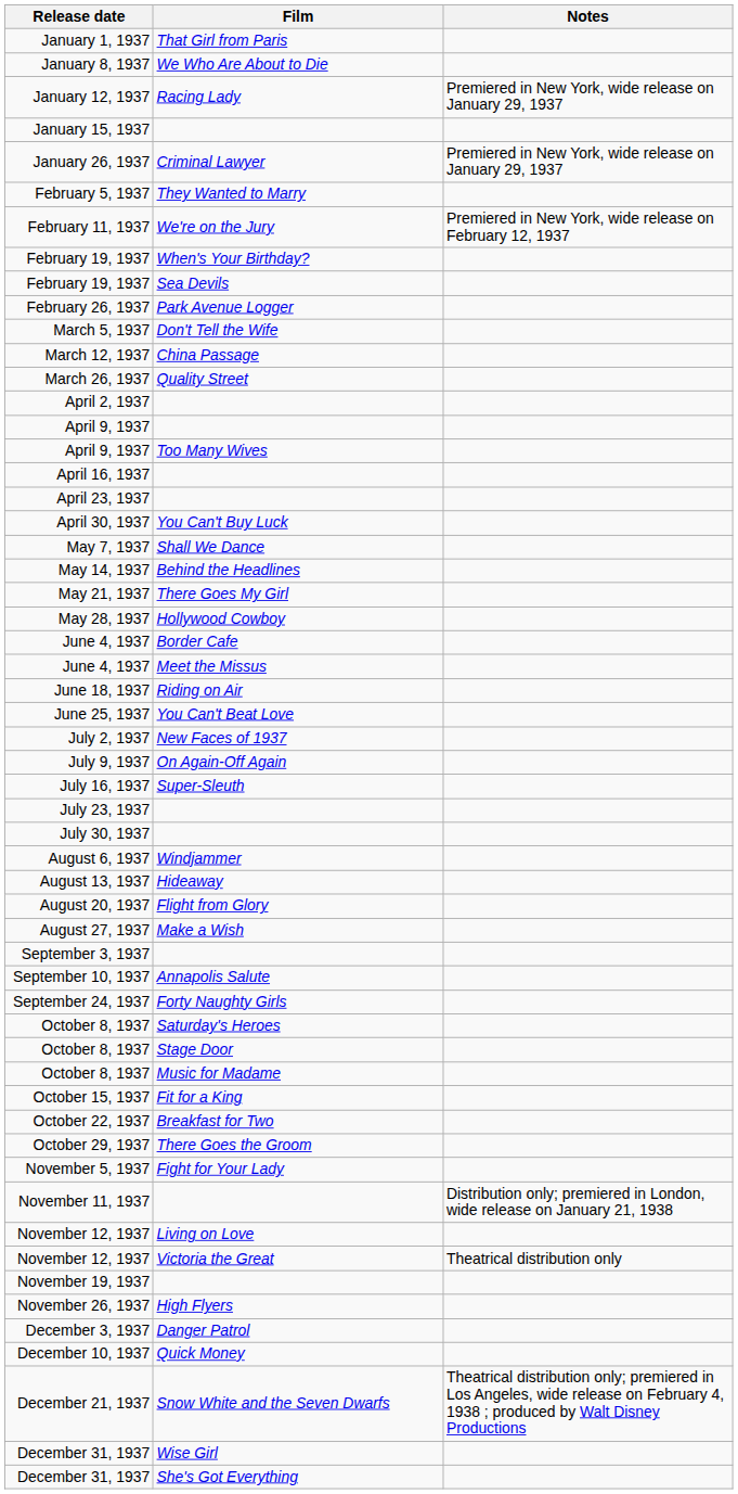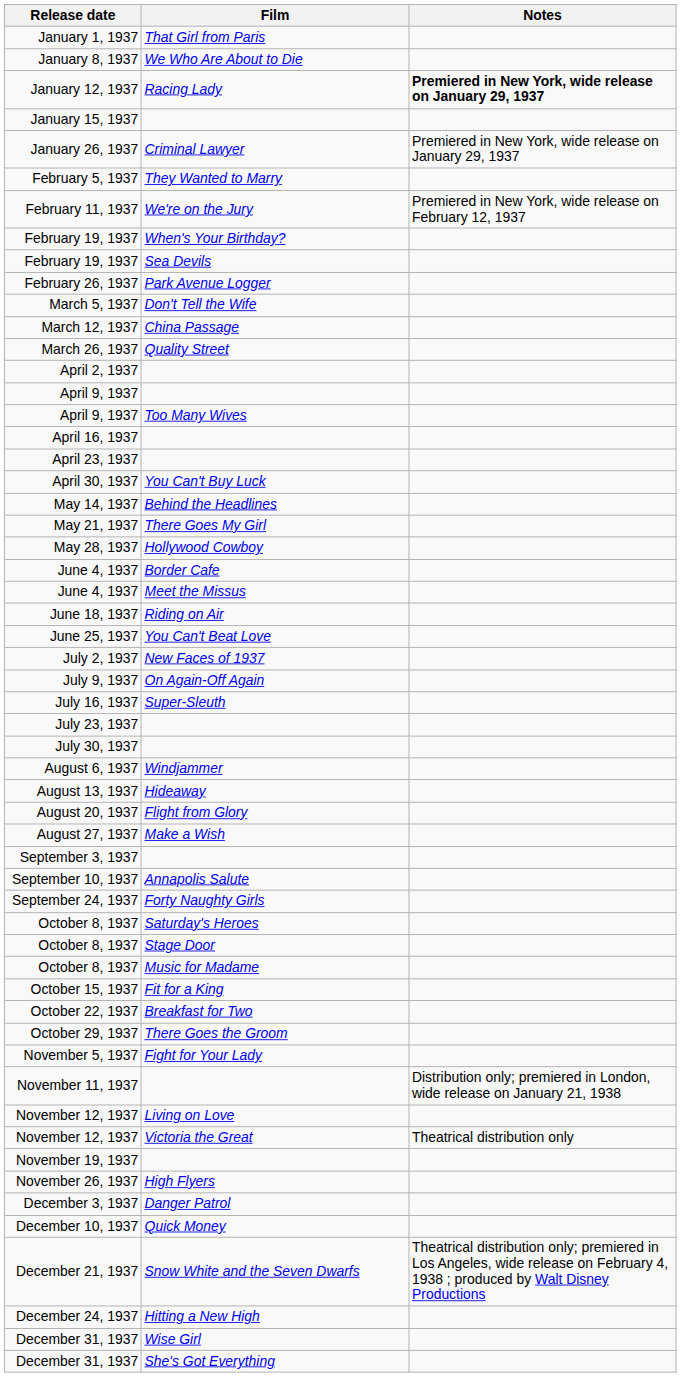 <table class="wikitable sortable plainrowheaders">
 <tr>
 <th scope="col" style="width:150px">Release date</th>
 <th scope="col" style="width:300px">Film</th>
 <th scope="col" style="width:300px" class="unsortable">Notes</th>
 </tr>
 <tr>
 <td style="text-align:right;">January 1, 1937</td>
 <td><em><a href='#'>That Girl from Paris</a></em></td>
 <td></td>
 </tr>
 <tr>
 <td style="text-align:right;">January 8, 1937</td>
 <td><em><a href='#'>We Who Are About to Die</a></em></td>
 <td></td>
 </tr>
 <tr>
 <td style="text-align:right;">January 12, 1937</td>
 <td><em><a href='#'>Racing Lady</a></em></td>
-<td>Premiered in New York, wide release on January 29, 1937</td>
+<td><strong>Premiered in New York, wide release on January 29, 1937</strong></td>
 </tr>
 <tr>
 <td style="text-align:right;">January 15, 1937</td>
 <td><em></em></td>
 <td></td>
 </tr>
 <tr>
 <td style="text-align:right;">January 26, 1937</td>
 <td><em><a href='#'>Criminal Lawyer</a></em></td>
 <td>Premiered in New York, wide release on January 29, 1937</td>
 </tr>
 <tr>
 <td style="text-align:right;">February 5, 1937</td>
 <td><em><a href='#'>They Wanted to Marry</a></em></td>
 <td></td>
 </tr>
 <tr>
 <td style="text-align:right;">February 11, 1937</td>
 <td><em><a href='#'>We're on the Jury</a></em></td>
 <td>Premiered in New York, wide release on February 12, 1937</td>
 </tr>
 <tr>
 <td style="text-align:right;">February 19, 1937</td>
 <td><em><a href='#'>When's Your Birthday?</a></em></td>
 <td></td>
 </tr>
 <tr>
 <td style="text-align:right;">February 19, 1937</td>
 <td><em><a href='#'>Sea Devils</a></em></td>
 <td></td>
 </tr>
 <tr>
 <td style="text-align:right;">February 26, 1937</td>
 <td><em><a href='#'>Park Avenue Logger</a></em></td>
 <td></td>
 </tr>
 <tr>
 <td style="text-align:right;">March 5, 1937</td>
 <td><em><a href='#'>Don't Tell the Wife</a></em></td>
 <td></td>
 </tr>
 <tr>
 <td style="text-align:right;">March 12, 1937</td>
 <td><em><a href='#'>China Passage</a></em></td>
 <td></td>
 </tr>
 <tr>
 <td style="text-align:right;">March 26, 1937</td>
 <td><em><a href='#'>Quality Street</a></em></td>
 <td></td>
 </tr>
 <tr>
 <td style="text-align:right;">April 2, 1937</td>
 <td><em></em></td>
 <td></td>
 </tr>
 <tr>
 <td style="text-align:right;">April 9, 1937</td>
 <td><em></em></td>
 <td></td>
 </tr>
 <tr>
 <td style="text-align:right;">April 9, 1937</td>
 <td><em><a href='#'>Too Many Wives</a></em></td>
 <td></td>
 </tr>
 <tr>
 <td style="text-align:right;">April 16, 1937</td>
 <td><em></em></td>
 <td></td>
 </tr>
 <tr>
 <td style="text-align:right;">April 23, 1937</td>
 <td><em></em></td>
 <td></td>
 </tr>
 <tr>
 <td style="text-align:right;">April 30, 1937</td>
 <td><em><a href='#'>You Can't Buy Luck</a></em></td>
-<td></td>
-</tr>
-<tr>
-<td style="text-align:right;">May 7, 1937</td>
-<td><em><a href='#'>Shall We Dance</a></em></td>
 <td></td>
 </tr>
 <tr>
 <td style="text-align:right;">May 14, 1937</td>
 <td><em><a href='#'>Behind the Headlines</a></em></td>
 <td></td>
 </tr>
 <tr>
 <td style="text-align:right;">May 21, 1937</td>
 <td><em><a href='#'>There Goes My Girl</a></em></td>
 <td></td>
 </tr>
 <tr>
 <td style="text-align:right;">May 28, 1937</td>
 <td><em><a href='#'>Hollywood Cowboy</a></em></td>
 <td></td>
 </tr>
 <tr>
 <td style="text-align:right;">June 4, 1937</td>
 <td><em><a href='#'>Border Cafe</a></em></td>
 <td></td>
 </tr>
 <tr>
 <td style="text-align:right;">June 4, 1937</td>
 <td><em><a href='#'>Meet the Missus</a></em></td>
 <td></td>
 </tr>
 <tr>
 <td style="text-align:right;">June 18, 1937</td>
 <td><em><a href='#'>Riding on Air</a></em></td>
 <td></td>
 </tr>
 <tr>
 <td style="text-align:right;">June 25, 1937</td>
 <td><em><a href='#'>You Can't Beat Love</a></em></td>
 <td></td>
 </tr>
 <tr>
 <td style="text-align:right;">July 2, 1937</td>
 <td><em><a href='#'>New Faces of 1937</a></em></td>
 <td></td>
 </tr>
 <tr>
 <td style="text-align:right;">July 9, 1937</td>
 <td><em><a href='#'>On Again-Off Again</a></em></td>
 <td></td>
 </tr>
 <tr>
 <td style="text-align:right;">July 16, 1937</td>
 <td><em><a href='#'>Super-Sleuth</a></em></td>
 <td></td>
 </tr>
 <tr>
 <td style="text-align:right;">July 23, 1937</td>
 <td><em></em></td>
 <td></td>
 </tr>
 <tr>
 <td style="text-align:right;">July 30, 1937</td>
 <td><em></em></td>
 <td></td>
 </tr>
 <tr>
 <td style="text-align:right;">August 6, 1937</td>
 <td><em><a href='#'>Windjammer</a></em></td>
 <td></td>
 </tr>
 <tr>
 <td style="text-align:right;">August 13, 1937</td>
 <td><em><a href='#'>Hideaway</a></em></td>
 <td></td>
 </tr>
 <tr>
 <td style="text-align:right;">August 20, 1937</td>
 <td><em><a href='#'>Flight from Glory</a></em></td>
 <td></td>
 </tr>
 <tr>
 <td style="text-align:right;">August 27, 1937</td>
 <td><em><a href='#'>Make a Wish</a></em></td>
 <td></td>
 </tr>
 <tr>
 <td style="text-align:right;">September 3, 1937</td>
 <td><em></em></td>
 <td></td>
 </tr>
 <tr>
 <td style="text-align:right;">September 10, 1937</td>
 <td><em><a href='#'>Annapolis Salute</a></em></td>
 <td></td>
 </tr>
 <tr>
 <td style="text-align:right;">September 24, 1937</td>
 <td><em><a href='#'>Forty Naughty Girls</a></em></td>
 <td></td>
 </tr>
 <tr>
 <td style="text-align:right;">October 8, 1937</td>
 <td><em><a href='#'>Saturday's Heroes</a></em></td>
 <td></td>
 </tr>
 <tr>
 <td style="text-align:right;">October 8, 1937</td>
 <td><em><a href='#'>Stage Door</a></em></td>
 <td></td>
 </tr>
 <tr>
 <td style="text-align:right;">October 8, 1937</td>
 <td><em><a href='#'>Music for Madame</a></em></td>
 <td></td>
 </tr>
 <tr>
 <td style="text-align:right;">October 15, 1937</td>
 <td><em><a href='#'>Fit for a King</a></em></td>
 <td></td>
 </tr>
 <tr>
 <td style="text-align:right;">October 22, 1937</td>
 <td><em><a href='#'>Breakfast for Two</a></em></td>
 <td></td>
 </tr>
 <tr>
 <td style="text-align:right;">October 29, 1937</td>
 <td><em><a href='#'>There Goes the Groom</a></em></td>
 <td></td>
 </tr>
 <tr>
 <td style="text-align:right;">November 5, 1937</td>
 <td><em><a href='#'>Fight for Your Lady</a></em></td>
 <td></td>
 </tr>
 <tr>
 <td style="text-align:right;">November 11, 1937</td>
 <td><em></em></td>
 <td>Distribution only; premiered in London, wide release on January 21, 1938</td>
 </tr>
 <tr>
 <td style="text-align:right;">November 12, 1937</td>
 <td><em><a href='#'>Living on Love</a></em></td>
 <td></td>
 </tr>
 <tr>
 <td style="text-align:right;">November 12, 1937</td>
 <td><em><a href='#'>Victoria the Great</a></em></td>
 <td>Theatrical distribution only</td>
 </tr>
 <tr>
 <td style="text-align:right;">November 19, 1937</td>
 <td><em></em></td>
 <td></td>
 </tr>
 <tr>
 <td style="text-align:right;">November 26, 1937</td>
 <td><em><a href='#'>High Flyers</a></em></td>
 <td></td>
 </tr>
 <tr>
 <td style="text-align:right;">December 3, 1937</td>
 <td><em><a href='#'>Danger Patrol</a></em></td>
 <td></td>
 </tr>
 <tr>
 <td style="text-align:right;">December 10, 1937</td>
 <td><em><a href='#'>Quick Money</a></em></td>
 <td></td>
 </tr>
 <tr>
 <td style="text-align:right;">December 21, 1937</td>
 <td><em><a href='#'>Snow White and the Seven Dwarfs</a></em></td>
 <td>Theatrical distribution only; premiered in Los Angeles, wide release on February 4, 1938 ; produced by <a href='#'>Walt Disney Productions</a></td>
 </tr>
 <tr>
+<td style="text-align:right;">December 24, 1937</td>
+<td><em><a href='#'>Hitting a New High</a></em></td>
+<td></td>
+</tr>
+<tr>
 <td style="text-align:right;">December 31, 1937</td>
 <td><em><a href='#'>Wise Girl</a></em></td>
 <td></td>
 </tr>
 <tr>
 <td style="text-align:right;">December 31, 1937</td>
 <td><em><a href='#'>She's Got Everything</a></em></td>
 <td></td>
 </tr>
 </table>
